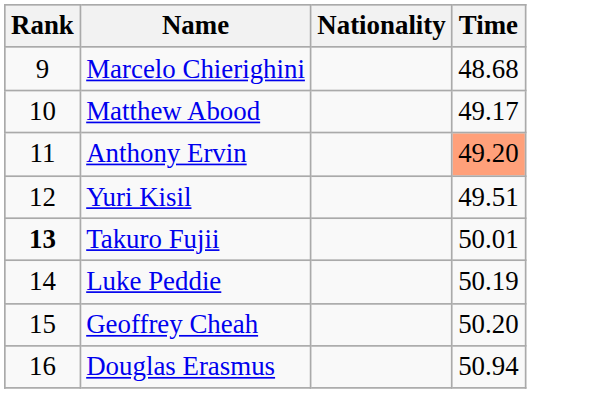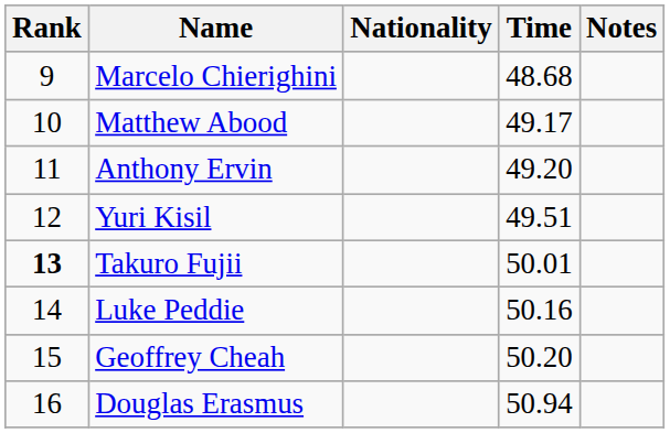 <table class="wikitable sortable" style="text-align:center">
 <tr>
 <th>Rank</th>
 <th>Name</th>
 <th>Nationality</th>
 <th>Time</th>
+<th>Notes</th>
 </tr>
 <tr>
 <td>9</td>
 <td align=left><a href='#'>Marcelo Chierighini</a></td>
 <td align=left></td>
 <td>48.68</td>
+<td></td>
 </tr>
 <tr>
 <td>10</td>
 <td align=left><a href='#'>Matthew Abood</a></td>
 <td align=left></td>
 <td>49.17</td>
+<td></td>
 </tr>
 <tr>
 <td>11</td>
 <td align=left><a href='#'>Anthony Ervin</a></td>
 <td align=left></td>
-<td style="background: lightsalmon;">49.20</td>
+<td>49.20</td>
+<td></td>
 </tr>
 <tr>
 <td>12</td>
 <td align=left><a href='#'>Yuri Kisil</a></td>
 <td align=left></td>
 <td>49.51</td>
+<td></td>
 </tr>
 <tr>
 <td><strong>13</strong></td>
 <td align=left><a href='#'>Takuro Fujii</a></td>
 <td align=left></td>
 <td>50.01</td>
+<td></td>
 </tr>
 <tr>
 <td>14</td>
 <td align=left><a href='#'>Luke Peddie</a></td>
 <td align=left></td>
-<td>50.19</td>
+<td>50.16</td>
+<td></td>
 </tr>
 <tr>
 <td>15</td>
 <td align=left><a href='#'>Geoffrey Cheah</a></td>
 <td align=left></td>
 <td>50.20</td>
+<td></td>
 </tr>
 <tr>
 <td>16</td>
 <td align=left><a href='#'>Douglas Erasmus</a></td>
 <td align=left></td>
 <td>50.94</td>
+<td></td>
 </tr>
 </table>
